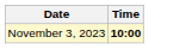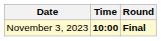 <table class="wikitable">
 <tr>
 <th>Date</th>
 <th>Time</th>
+<th>Round</th>
 </tr>
 <tr style=background:lemonchiffon>
 <td>November 3, 2023</td>
 <td><strong>10:00</strong></td>
+<td><strong>Final</strong></td>
 </tr>
 </table>
